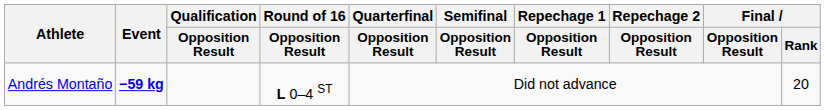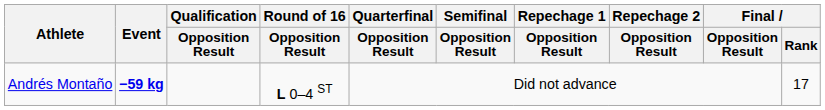 <table class="wikitable" style="font-size:90%">
 <tr>
 <th rowspan=2>Athlete</th>
 <th rowspan=2>Event</th>
 <th>Qualification</th>
 <th>Round of 16</th>
 <th>Quarterfinal</th>
 <th>Semifinal</th>
 <th>Repechage 1</th>
 <th>Repechage 2</th>
 <th colspan=2>Final / </th>
 </tr>
 <tr style="font-size: 95%">
 <th>Opposition<br>Result</th>
 <th>Opposition<br>Result</th>
 <th>Opposition<br>Result</th>
 <th>Opposition<br>Result</th>
 <th>Opposition<br>Result</th>
 <th>Opposition<br>Result</th>
 <th>Opposition<br>Result</th>
 <th>Rank</th>
 </tr>
 <tr align=center>
 <td align=left><a href='#'>Andrés Montaño</a></td>
 <td align=left><strong><a href='#'>−59 kg</a></strong></td>
 <td></td>
 <td><br><strong>L</strong> 0–4 <sup>ST</sup></td>
 <td colspan=5>Did not advance</td>
-<td>20</td>
+<td>17</td>
 </tr>
 </table>
